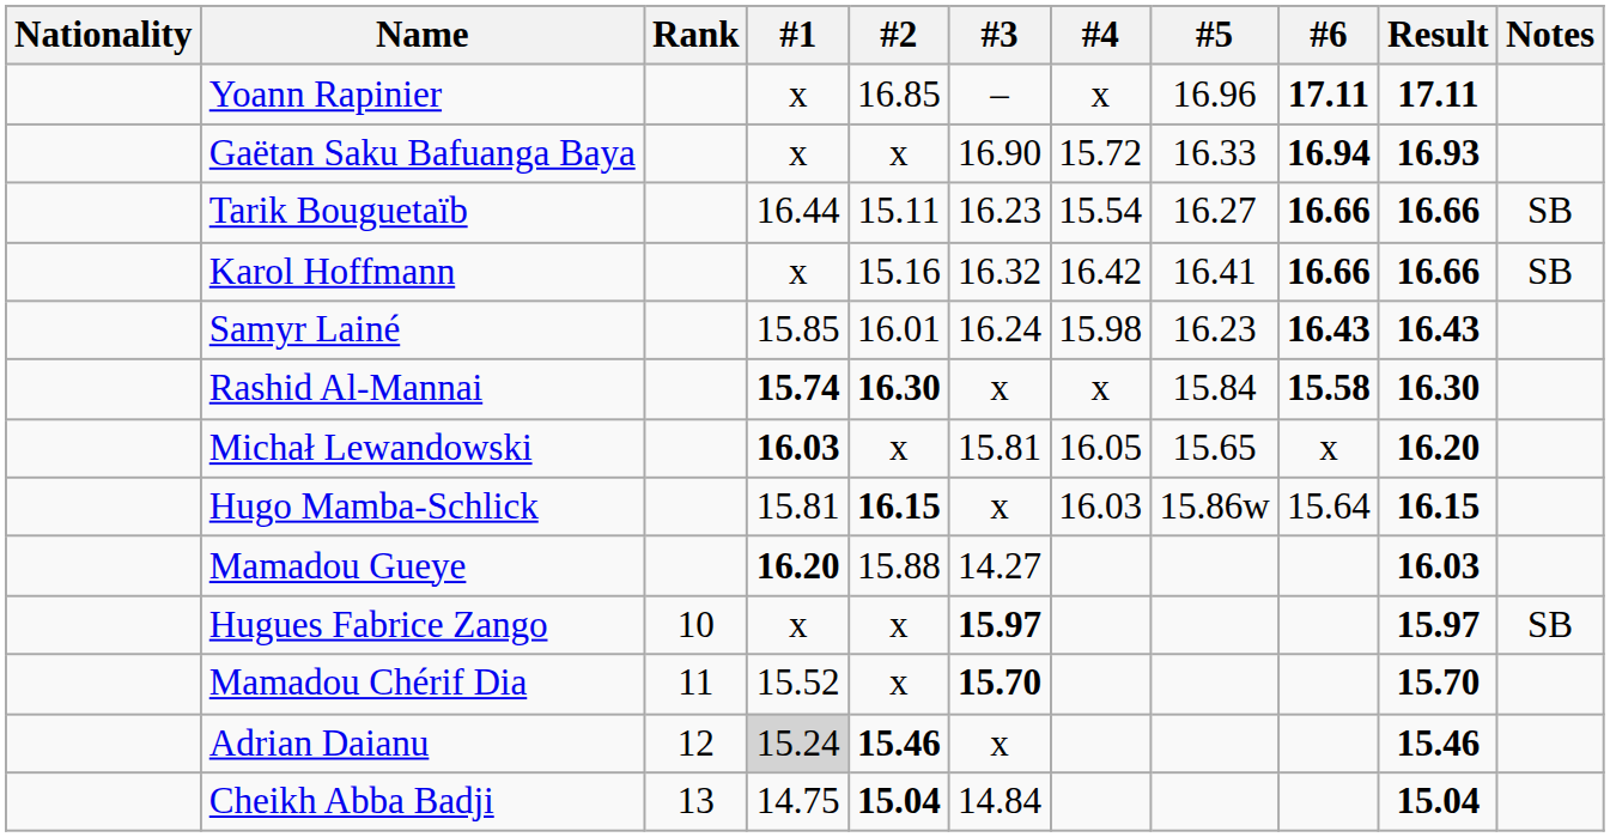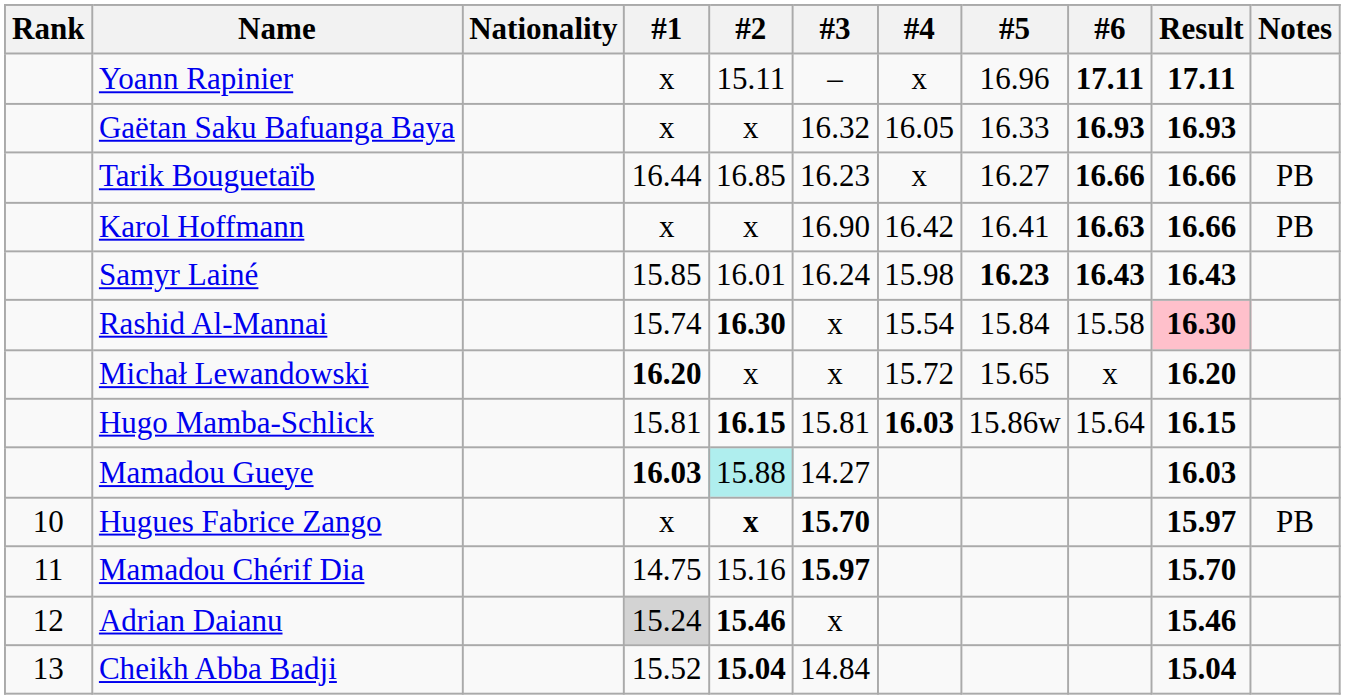 <table class="wikitable sortable" style="text-align:center">
 <tr>
+<th>Rank</th>
+<th>Name</th>
 <th>Nationality</th>
-<th>Name</th>
-<th>Rank</th>
 <th>#1</th>
 <th>#2</th>
 <th>#3</th>
 <th>#4</th>
 <th>#5</th>
 <th>#6</th>
 <th>Result</th>
 <th>Notes</th>
 </tr>
 <tr>
+<td></td>
+<td align=left><a href='#'>Yoann Rapinier</a></td>
 <td align=left></td>
-<td align=left><a href='#'>Yoann Rapinier</a></td>
-<td></td>
 <td>x</td>
-<td>16.85</td>
+<td>15.11</td>
 <td>–</td>
 <td>x</td>
 <td>16.96</td>
 <td><strong>17.11</strong></td>
 <td><strong>17.11</strong></td>
 <td></td>
 </tr>
 <tr>
+<td></td>
+<td align=left><a href='#'>Gaëtan Saku Bafuanga Baya</a></td>
 <td align=left></td>
-<td align=left><a href='#'>Gaëtan Saku Bafuanga Baya</a></td>
-<td></td>
 <td>x</td>
 <td>x</td>
-<td>16.90</td>
-<td>15.72</td>
+<td>16.32</td>
+<td>16.05</td>
 <td>16.33</td>
-<td><strong>16.94</strong></td>
+<td><strong>16.93</strong></td>
 <td><strong>16.93</strong></td>
 <td></td>
 </tr>
 <tr>
+<td></td>
+<td align=left><a href='#'>Tarik Bouguetaïb</a></td>
 <td align=left></td>
-<td align=left><a href='#'>Tarik Bouguetaïb</a></td>
-<td></td>
 <td>16.44</td>
-<td>15.11</td>
+<td>16.85</td>
 <td>16.23</td>
-<td>15.54</td>
+<td>x</td>
 <td>16.27</td>
 <td><strong>16.66</strong></td>
 <td><strong>16.66</strong></td>
-<td>SB</td>
+<td>PB</td>
 </tr>
 <tr>
+<td></td>
+<td align=left><a href='#'>Karol Hoffmann</a></td>
 <td align=left></td>
-<td align=left><a href='#'>Karol Hoffmann</a></td>
-<td></td>
 <td>x</td>
-<td>15.16</td>
-<td>16.32</td>
+<td>x</td>
+<td>16.90</td>
 <td>16.42</td>
 <td>16.41</td>
+<td><strong>16.63</strong></td>
 <td><strong>16.66</strong></td>
-<td><strong>16.66</strong></td>
-<td>SB</td>
+<td>PB</td>
 </tr>
 <tr>
+<td></td>
+<td align=left><a href='#'>Samyr Lainé</a></td>
 <td align=left></td>
-<td align=left><a href='#'>Samyr Lainé</a></td>
-<td></td>
 <td>15.85</td>
 <td>16.01</td>
 <td>16.24</td>
 <td>15.98</td>
-<td>16.23</td>
+<td><strong>16.23</strong></td>
 <td><strong>16.43</strong></td>
 <td><strong>16.43</strong></td>
 <td></td>
 </tr>
 <tr>
+<td></td>
+<td align=left><a href='#'>Rashid Al-Mannai</a></td>
 <td align=left></td>
-<td align=left><a href='#'>Rashid Al-Mannai</a></td>
-<td></td>
-<td><strong>15.74</strong></td>
+<td>15.74</td>
 <td><strong>16.30</strong></td>
 <td>x</td>
-<td>x</td>
+<td>15.54</td>
 <td>15.84</td>
-<td><strong>15.58</strong></td>
-<td><strong>16.30</strong></td>
+<td>15.58</td>
+<td style="background: pink;"><strong>16.30</strong></td>
 <td></td>
 </tr>
 <tr>
+<td></td>
+<td align=left><a href='#'>Michał Lewandowski</a></td>
 <td align=left></td>
-<td align=left><a href='#'>Michał Lewandowski</a></td>
-<td></td>
-<td><strong>16.03</strong></td>
+<td><strong>16.20</strong></td>
 <td>x</td>
-<td>15.81</td>
-<td>16.05</td>
+<td>x</td>
+<td>15.72</td>
 <td>15.65</td>
 <td>x</td>
 <td><strong>16.20</strong></td>
 <td></td>
 </tr>
 <tr>
+<td></td>
+<td align=left><a href='#'>Hugo Mamba-Schlick</a></td>
 <td align=left></td>
-<td align=left><a href='#'>Hugo Mamba-Schlick</a></td>
-<td></td>
 <td>15.81</td>
 <td><strong>16.15</strong></td>
-<td>x</td>
-<td>16.03</td>
+<td>15.81</td>
+<td><strong>16.03</strong></td>
 <td>15.86w</td>
 <td>15.64</td>
 <td><strong>16.15</strong></td>
 <td></td>
 </tr>
 <tr>
+<td></td>
+<td align=left><a href='#'>Mamadou Gueye</a></td>
 <td align=left></td>
-<td align=left><a href='#'>Mamadou Gueye</a></td>
-<td></td>
-<td><strong>16.20</strong></td>
-<td>15.88</td>
+<td><strong>16.03</strong></td>
+<td style="background: paleturquoise;">15.88</td>
 <td>14.27</td>
 <td></td>
 <td></td>
 <td></td>
 <td><strong>16.03</strong></td>
 <td></td>
 </tr>
 <tr>
+<td>10</td>
+<td align=left><a href='#'>Hugues Fabrice Zango</a></td>
 <td align=left></td>
-<td align=left><a href='#'>Hugues Fabrice Zango</a></td>
-<td>10</td>
 <td>x</td>
-<td>x</td>
-<td><strong>15.97</strong></td>
+<td><strong>x</strong></td>
+<td><strong>15.70</strong></td>
 <td></td>
 <td></td>
 <td></td>
 <td><strong>15.97</strong></td>
-<td>SB</td>
+<td>PB</td>
 </tr>
 <tr>
+<td>11</td>
+<td align=left><a href='#'>Mamadou Chérif Dia</a></td>
 <td align=left></td>
-<td align=left><a href='#'>Mamadou Chérif Dia</a></td>
-<td>11</td>
-<td>15.52</td>
-<td>x</td>
-<td><strong>15.70</strong></td>
+<td>14.75</td>
+<td>15.16</td>
+<td><strong>15.97</strong></td>
 <td></td>
 <td></td>
 <td></td>
 <td><strong>15.70</strong></td>
 <td></td>
 </tr>
 <tr>
+<td>12</td>
+<td align=left><a href='#'>Adrian Daianu</a></td>
 <td align=left></td>
-<td align=left><a href='#'>Adrian Daianu</a></td>
-<td>12</td>
 <td style="background: lightgrey;">15.24</td>
 <td><strong>15.46</strong></td>
 <td>x</td>
 <td></td>
 <td></td>
 <td></td>
 <td><strong>15.46</strong></td>
 <td></td>
 </tr>
 <tr>
+<td>13</td>
+<td align=left><a href='#'>Cheikh Abba Badji</a></td>
 <td align=left></td>
-<td align=left><a href='#'>Cheikh Abba Badji</a></td>
-<td>13</td>
-<td>14.75</td>
+<td>15.52</td>
 <td><strong>15.04</strong></td>
 <td>14.84</td>
 <td></td>
 <td></td>
 <td></td>
 <td><strong>15.04</strong></td>
 <td></td>
 </tr>
 </table>
